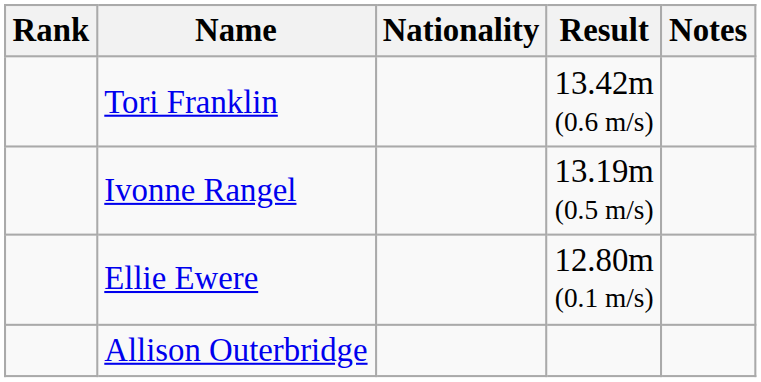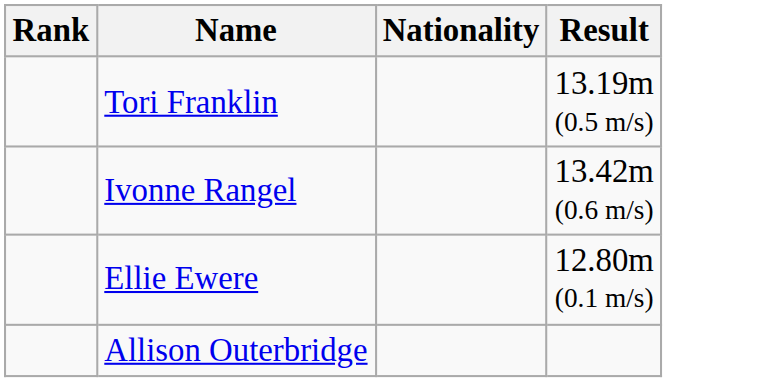 <table class="wikitable sortable" style="text-align:center">
 <tr>
 <th>Rank</th>
 <th>Name</th>
 <th>Nationality</th>
 <th>Result</th>
-<th>Notes</th>
 </tr>
 <tr>
 <td></td>
 <td align=left><a href='#'>Tori Franklin</a></td>
 <td align=left></td>
-<td>13.42m<br><small>(0.6 m/s)</small></td>
-<td></td>
+<td>13.19m<br><small>(0.5 m/s)</small></td>
 </tr>
 <tr>
 <td></td>
 <td align=left><a href='#'>Ivonne Rangel</a></td>
 <td align=left></td>
-<td>13.19m<br><small>(0.5 m/s)</small></td>
-<td></td>
+<td>13.42m<br><small>(0.6 m/s)</small></td>
 </tr>
 <tr>
 <td></td>
 <td align=left><a href='#'>Ellie Ewere</a></td>
 <td align=left></td>
 <td>12.80m<br><small>(0.1 m/s)</small></td>
-<td></td>
 </tr>
 <tr>
 <td></td>
 <td align=left><a href='#'>Allison Outerbridge</a></td>
 <td align=left></td>
 <td></td>
-<td></td>
 </tr>
 </table>
